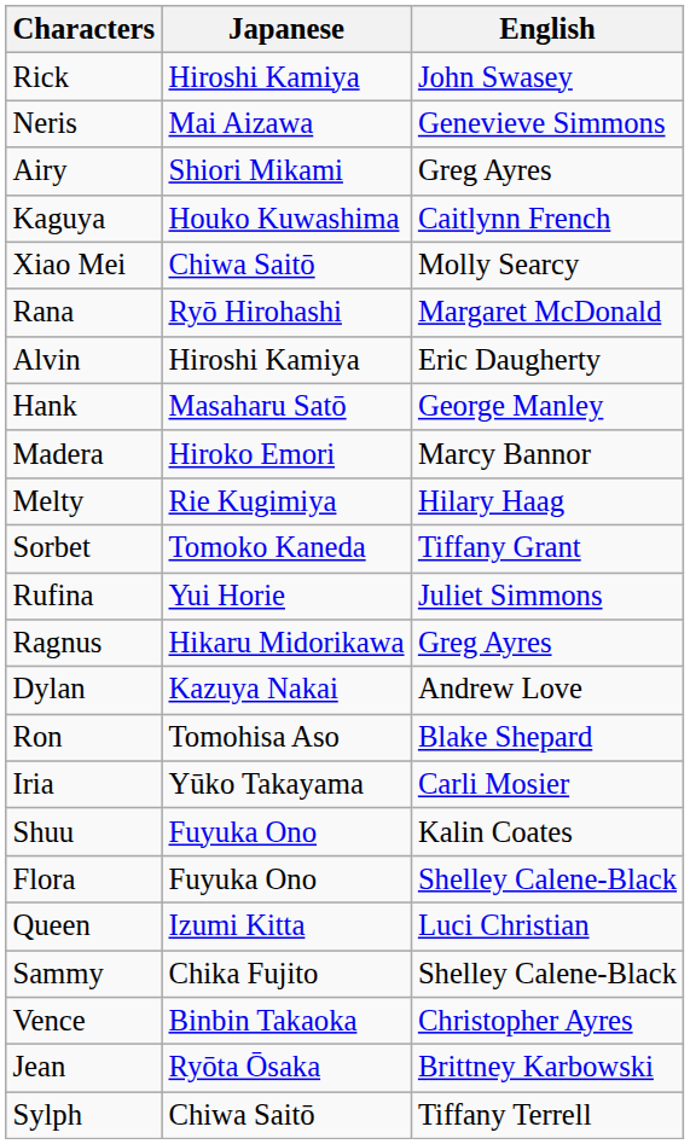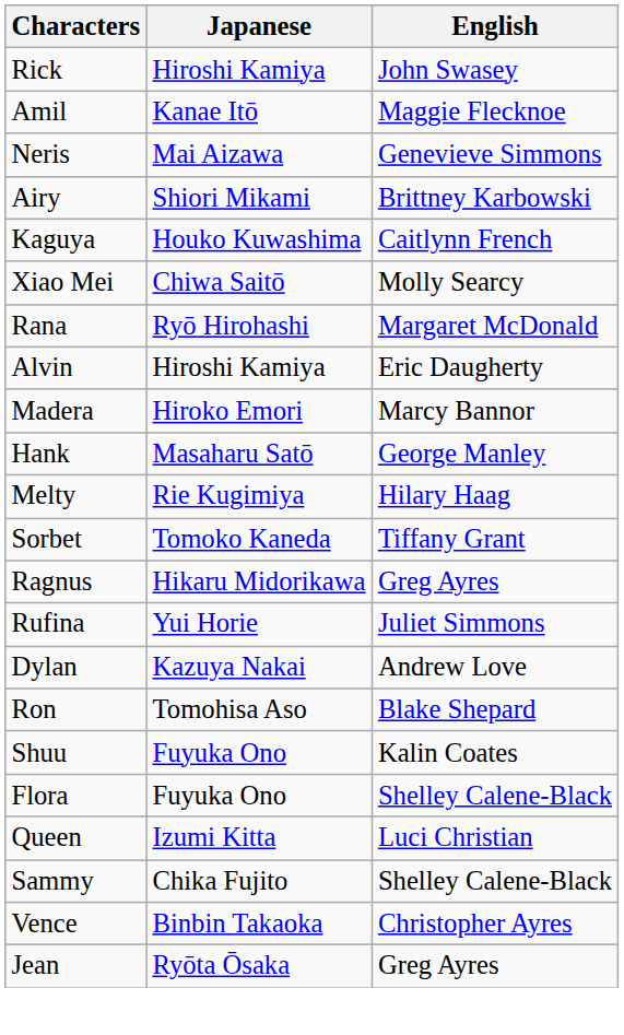 <table class="wikitable">
 <tr>
 <th>Characters</th>
 <th>Japanese</th>
 <th>English</th>
 </tr>
 <tr>
 <td>Rick</td>
 <td><a href='#'>Hiroshi Kamiya</a></td>
 <td><a href='#'>John Swasey</a></td>
 </tr>
 <tr>
+<td>Amil</td>
+<td><a href='#'>Kanae Itō</a></td>
+<td><a href='#'>Maggie Flecknoe</a></td>
+</tr>
+<tr>
 <td>Neris</td>
 <td><a href='#'>Mai Aizawa</a></td>
 <td><a href='#'>Genevieve Simmons</a></td>
 </tr>
 <tr>
 <td>Airy</td>
 <td><a href='#'>Shiori Mikami</a></td>
-<td>Greg Ayres</td>
+<td><a href='#'>Brittney Karbowski</a></td>
 </tr>
 <tr>
 <td>Kaguya</td>
 <td><a href='#'>Houko Kuwashima</a></td>
 <td><a href='#'>Caitlynn French</a></td>
 </tr>
 <tr>
 <td>Xiao Mei</td>
 <td><a href='#'>Chiwa Saitō</a></td>
 <td>Molly Searcy</td>
 </tr>
 <tr>
 <td>Rana</td>
 <td><a href='#'>Ryō Hirohashi</a></td>
 <td><a href='#'>Margaret McDonald</a></td>
 </tr>
 <tr>
 <td>Alvin</td>
 <td>Hiroshi Kamiya</td>
 <td>Eric Daugherty</td>
 </tr>
 <tr>
+<td>Madera</td>
+<td><a href='#'>Hiroko Emori</a></td>
+<td>Marcy Bannor</td>
+</tr>
+<tr>
 <td>Hank</td>
 <td><a href='#'>Masaharu Satō</a></td>
 <td><a href='#'>George Manley</a></td>
-</tr>
-<tr>
-<td>Madera</td>
-<td><a href='#'>Hiroko Emori</a></td>
-<td>Marcy Bannor</td>
 </tr>
 <tr>
 <td>Melty</td>
 <td><a href='#'>Rie Kugimiya</a></td>
 <td><a href='#'>Hilary Haag</a></td>
 </tr>
 <tr>
 <td>Sorbet</td>
 <td><a href='#'>Tomoko Kaneda</a></td>
 <td><a href='#'>Tiffany Grant</a></td>
 </tr>
 <tr>
+<td>Ragnus</td>
+<td><a href='#'>Hikaru Midorikawa</a></td>
+<td><a href='#'>Greg Ayres</a></td>
+</tr>
+<tr>
 <td>Rufina</td>
 <td><a href='#'>Yui Horie</a></td>
 <td><a href='#'>Juliet Simmons</a></td>
-</tr>
-<tr>
-<td>Ragnus</td>
-<td><a href='#'>Hikaru Midorikawa</a></td>
-<td><a href='#'>Greg Ayres</a></td>
 </tr>
 <tr>
 <td>Dylan</td>
 <td><a href='#'>Kazuya Nakai</a></td>
 <td>Andrew Love</td>
 </tr>
 <tr>
 <td>Ron</td>
 <td>Tomohisa Aso</td>
 <td><a href='#'>Blake Shepard</a></td>
-</tr>
-<tr>
-<td>Iria</td>
-<td>Yūko Takayama</td>
-<td><a href='#'>Carli Mosier</a></td>
 </tr>
 <tr>
 <td>Shuu</td>
 <td><a href='#'>Fuyuka Ono</a></td>
 <td>Kalin Coates</td>
 </tr>
 <tr>
 <td>Flora</td>
 <td>Fuyuka Ono</td>
 <td><a href='#'>Shelley Calene-Black</a></td>
 </tr>
 <tr>
 <td>Queen</td>
 <td><a href='#'>Izumi Kitta</a></td>
 <td><a href='#'>Luci Christian</a></td>
 </tr>
 <tr>
 <td>Sammy</td>
 <td>Chika Fujito</td>
 <td>Shelley Calene-Black</td>
 </tr>
 <tr>
 <td>Vence</td>
 <td><a href='#'>Binbin Takaoka</a></td>
 <td><a href='#'>Christopher Ayres</a></td>
 </tr>
 <tr>
 <td>Jean</td>
 <td><a href='#'>Ryōta Ōsaka</a></td>
-<td><a href='#'>Brittney Karbowski</a></td>
-</tr>
-<tr>
-<td>Sylph</td>
-<td>Chiwa Saitō</td>
-<td>Tiffany Terrell</td>
+<td>Greg Ayres</td>
 </tr>
 </table>
